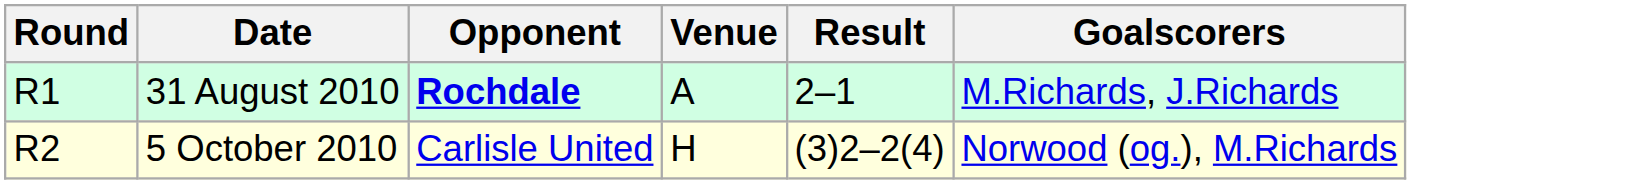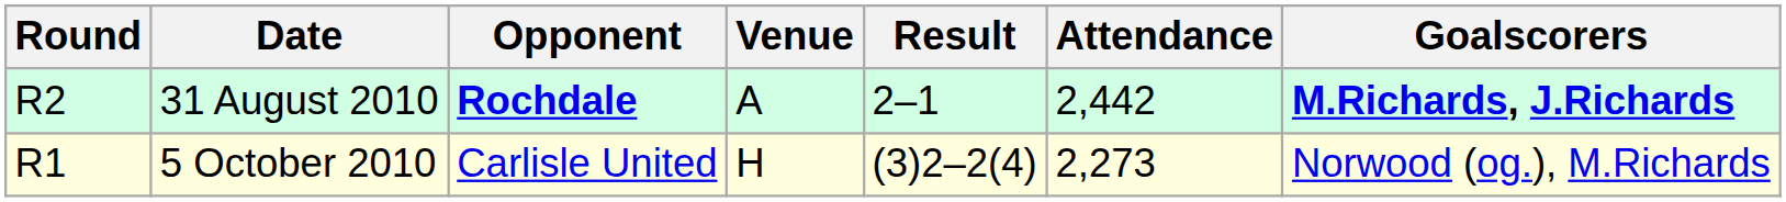 <table class="wikitable">
 <tr>
 <th>Round</th>
 <th>Date</th>
 <th>Opponent</th>
 <th>Venue</th>
 <th>Result</th>
+<th>Attendance</th>
 <th>Goalscorers</th>
 </tr>
 <tr style="background-color: #d0ffe3;">
-<td>R1</td>
+<td>R2</td>
 <td>31 August 2010</td>
 <td><strong><a href='#'>Rochdale</a></strong></td>
 <td>A</td>
 <td>2–1</td>
-<td><a href='#'>M.Richards</a>, <a href='#'>J.Richards</a></td>
+<td>2,442</td>
+<td><strong><a href='#'>M.Richards</a>, <a href='#'>J.Richards</a></strong></td>
 </tr>
 <tr style="background-color: #ffffdd;">
-<td>R2</td>
+<td>R1</td>
 <td>5 October 2010</td>
 <td><a href='#'>Carlisle United</a></td>
 <td>H</td>
 <td>(3)2–2(4)</td>
+<td>2,273</td>
 <td><a href='#'>Norwood</a> (<a href='#'>og.</a>), <a href='#'>M.Richards</a></td>
 </tr>
 </table>
